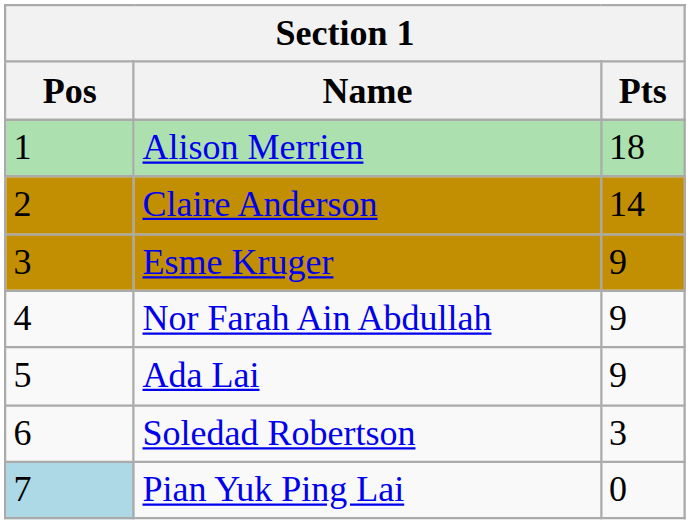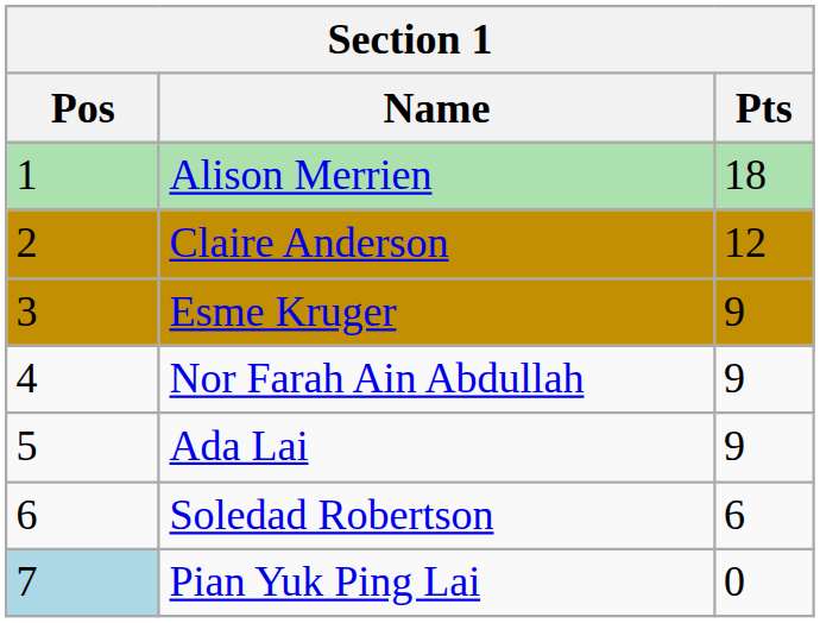 <table class="wikitable">
 <tr>
 <th colspan="6">Section 1</th>
 </tr>
 <tr>
 <th width=50>Pos</th>
 <th width=200>Name</th>
 <th width=30>Pts</th>
 </tr>
 <tr>
 </tr>
 <tr style="background:#ACE1AF;">
 <td>1</td>
 <td> <a href='#'>Alison Merrien</a></td>
 <td>18</td>
 </tr>
 <tr style="background:#c28f02;">
 <td>2</td>
 <td> <a href='#'>Claire Anderson</a></td>
-<td>14</td>
+<td>12</td>
 </tr>
 <tr style="background:#c28f02;">
 <td>3</td>
 <td> <a href='#'>Esme Kruger</a></td>
 <td>9</td>
 </tr>
 <tr>
 <td>4</td>
 <td> <a href='#'>Nor Farah Ain Abdullah</a></td>
 <td>9</td>
 </tr>
 <tr>
 <td>5</td>
 <td> <a href='#'>Ada Lai</a></td>
 <td>9</td>
 </tr>
 <tr>
 <td>6</td>
 <td> <a href='#'>Soledad Robertson</a></td>
-<td>3</td>
+<td>6</td>
 </tr>
 <tr>
 <td style="background: lightblue;">7</td>
 <td> <a href='#'>Pian Yuk Ping Lai</a></td>
 <td>0</td>
 </tr>
 </table>
